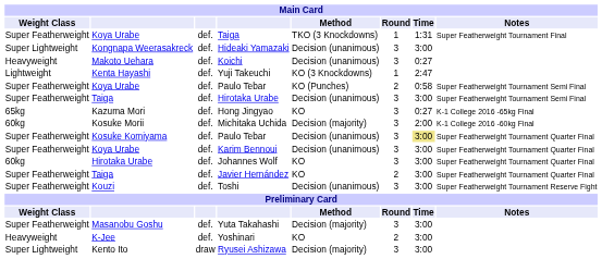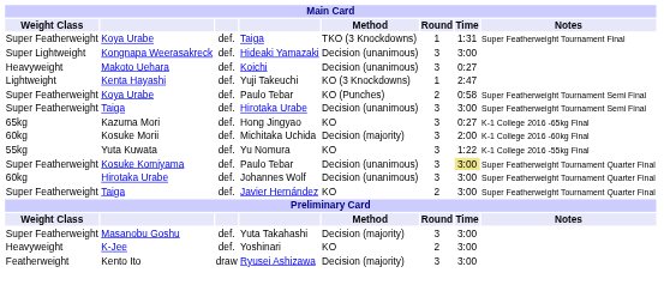 <table class="toccolours" style="font-size: 85%;">
 <tr>
 <th colspan="8" style="background-color: #ccf; color: #000080; text-align: center;"><strong>Main Card</strong></th>
 </tr>
 <tr>
 <th colspan="1" style="background-color: #E6E8FA; color: #000000; text-align: center;">Weight Class</th>
 <th colspan="1" style="background-color: #E6E8FA; color: #000000; text-align: center;"></th>
 <th colspan="1" style="background-color: #E6E8FA; color: #000000; text-align: center;"></th>
 <th colspan="1" style="background-color: #E6E8FA; color: #000000; text-align: center;"></th>
 <th colspan="1" style="background-color: #E6E8FA; color: #000000; text-align: center;">Method</th>
 <th colspan="1" style="background-color: #E6E8FA; color: #000000; text-align: center;">Round</th>
 <th colspan="1" style="background-color: #E6E8FA; color: #000000; text-align: center;">Time</th>
 <th colspan="1" style="background-color: #E6E8FA; color: #000000; text-align: center;">Notes</th>
 </tr>
 <tr>
 <td>Super Featherweight</td>
 <td> <a href='#'>Koya Urabe</a></td>
 <td align=center>def.</td>
 <td> <a href='#'>Taiga</a></td>
 <td>TKO (3 Knockdowns)</td>
 <td align=center>1</td>
 <td align=center>1:31</td>
 <td><small>Super Featherweight Tournament Final</small></td>
 </tr>
 <tr>
 <td>Super Lightweight</td>
 <td> <a href='#'>Kongnapa Weerasakreck</a></td>
 <td align=center>def.</td>
 <td> <a href='#'>Hideaki Yamazaki</a></td>
 <td>Decision (unanimous)</td>
 <td align=center>3</td>
 <td align=center>3:00</td>
 <td></td>
 </tr>
 <tr>
 <td>Heavyweight</td>
 <td> <a href='#'>Makoto Uehara</a></td>
 <td align=center>def.</td>
 <td> <a href='#'>Koichi</a></td>
 <td>Decision (unanimous)</td>
 <td align=center>3</td>
 <td align=center>0:27</td>
 <td></td>
 </tr>
 <tr>
 <td>Lightweight</td>
 <td> <a href='#'>Kenta Hayashi</a></td>
 <td align=center>def.</td>
 <td> Yuji Takeuchi</td>
 <td>KO (3 Knockdowns)</td>
 <td align=center>1</td>
 <td align=center>2:47</td>
 <td></td>
 </tr>
 <tr>
 <td>Super Featherweight</td>
 <td><a href='#'>Koya Urabe</a></td>
 <td align=center>def.</td>
 <td> Paulo Tebar</td>
 <td>KO (Punches)</td>
 <td align=center>2</td>
 <td align=center>0:58</td>
 <td><small>Super Featherweight Tournament Semi Final</small></td>
 </tr>
 <tr>
 <td>Super Featherweight</td>
 <td> <a href='#'>Taiga</a></td>
 <td align=center>def.</td>
 <td> <a href='#'>Hirotaka Urabe</a></td>
 <td>Decision (unanimous)</td>
 <td align=center>3</td>
 <td align=center>3:00</td>
 <td><small>Super Featherweight Tournament Semi Final</small></td>
 </tr>
 <tr>
 <td>65kg</td>
 <td> Kazuma Mori</td>
 <td align=center>def.</td>
 <td> Hong Jingyao</td>
 <td>KO</td>
 <td align=center>3</td>
 <td align=center>0:27</td>
 <td><small>K-1 College 2016 -65kg Final</small></td>
 </tr>
 <tr>
 <td>60kg</td>
 <td> Kosuke Morii</td>
 <td align=center>def.</td>
 <td> Michitaka Uchida</td>
 <td>Decision (majority)</td>
 <td align=center>3</td>
 <td align=center>2:00</td>
 <td><small>K-1 College 2016 -60kg Final</small></td>
 </tr>
 <tr>
+<td>55kg</td>
+<td> Yuta Kuwata</td>
+<td align=center>def.</td>
+<td> Yu Nomura</td>
+<td>KO</td>
+<td align=center>3</td>
+<td align=center>1:22</td>
+<td><small>K-1 College 2016 -55kg Final</small></td>
+</tr>
+<tr>
 <td>Super Featherweight</td>
 <td> <a href='#'>Kosuke Komiyama</a></td>
 <td align=center>def.</td>
 <td> Paulo Tebar</td>
 <td>Decision (unanimous)</td>
 <td align=center>3</td>
 <td align=center style="background: khaki;">3:00</td>
 <td><small>Super Featherweight Tournament Quarter Final</small></td>
 </tr>
 <tr>
-<td>Super Featherweight</td>
-<td> <a href='#'>Koya Urabe</a></td>
-<td align=center>def.</td>
-<td> <a href='#'>Karim Bennoui</a></td>
-<td>Decision (unanimous)</td>
-<td align=center>3</td>
-<td align=center>3:00</td>
-<td><small>Super Featherweight Tournament Quarter Final</small></td>
-</tr>
-<tr>
 <td>60kg</td>
 <td> <a href='#'>Hirotaka Urabe</a></td>
 <td align=center>def.</td>
 <td> Johannes Wolf</td>
-<td>KO</td>
+<td>Decision (unanimous)</td>
 <td align=center>3</td>
 <td align=center>3:00</td>
 <td><small>Super Featherweight Tournament Quarter Final</small></td>
 </tr>
 <tr>
 <td>Super Featherweight</td>
 <td> <a href='#'>Taiga</a></td>
 <td align=center>def.</td>
 <td> <a href='#'>Javier Hernández</a></td>
 <td>KO</td>
 <td align=center>2</td>
 <td align=center>3:00</td>
 <td><small>Super Featherweight Tournament Quarter Final</small></td>
-</tr>
-<tr>
-<td>Super Featherweight</td>
-<td> <a href='#'>Kouzi</a></td>
-<td align=center>def.</td>
-<td> Toshi</td>
-<td>Decision (unanimous)</td>
-<td align=center>3</td>
-<td align=center>3:00</td>
-<td><small>Super Featherweight Tournament Reserve Fight</small></td>
 </tr>
 <tr>
 <th colspan="8" style="background-color: #ccf; color: #000080; text-align: center;"><strong>Preliminary Card</strong></th>
 </tr>
 <tr>
 <th colspan="1" style="background-color: #E6E8FA; color: #000000; text-align: center;">Weight Class</th>
 <th colspan="1" style="background-color: #E6E8FA; color: #000000; text-align: center;"></th>
 <th colspan="1" style="background-color: #E6E8FA; color: #000000; text-align: center;"></th>
 <th colspan="1" style="background-color: #E6E8FA; color: #000000; text-align: center;"></th>
 <th colspan="1" style="background-color: #E6E8FA; color: #000000; text-align: center;">Method</th>
 <th colspan="1" style="background-color: #E6E8FA; color: #000000; text-align: center;">Round</th>
 <th colspan="1" style="background-color: #E6E8FA; color: #000000; text-align: center;">Time</th>
 <th colspan="1" style="background-color: #E6E8FA; color: #000000; text-align: center;">Notes</th>
 </tr>
 <tr>
 <td>Super Featherweight</td>
 <td> <a href='#'>Masanobu Goshu</a></td>
 <td align=center>def.</td>
 <td> Yuta Takahashi</td>
 <td>Decision (majority)</td>
 <td align=center>3</td>
 <td align=center>3:00</td>
 <td></td>
 </tr>
 <tr>
 <td>Heavyweight</td>
 <td> <a href='#'>K-Jee</a></td>
 <td align=center>def.</td>
 <td> Yoshinari</td>
 <td>KO</td>
 <td align=center>2</td>
 <td align=center>3:00</td>
 <td></td>
 </tr>
 <tr>
-<td>Super Lightweight</td>
+<td>Featherweight</td>
 <td> Kento Ito</td>
 <td align=center>draw</td>
 <td> <a href='#'>Ryusei Ashizawa</a></td>
 <td>Decision (majority)</td>
 <td align=center>3</td>
 <td align=center>3:00</td>
 <td></td>
 </tr>
 <tr>
 </tr>
 </table>
